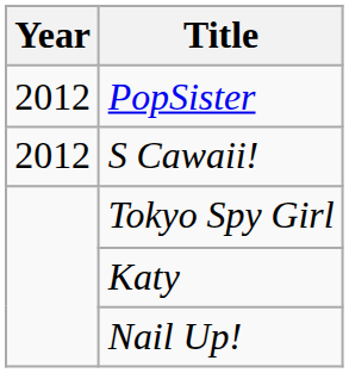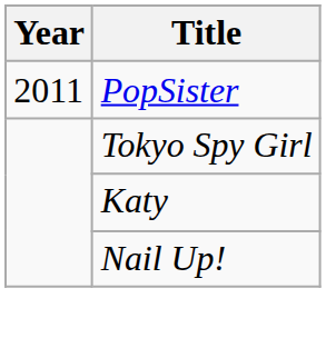 <table class="wikitable">
 <tr>
 <th>Year</th>
 <th>Title</th>
 </tr>
 <tr>
-<td>2012</td>
+<td>2011</td>
 <td><em><a href='#'>PopSister</a></em></td>
-</tr>
-<tr>
-<td>2012</td>
-<td><em>S Cawaii!</em></td>
 </tr>
 <tr>
 <td rowspan="3"></td>
 <td><em>Tokyo Spy Girl</em></td>
 </tr>
 <tr>
 <td><em>Katy</em></td>
 </tr>
 <tr>
 <td><em>Nail Up!</em></td>
 </tr>
 </table>
